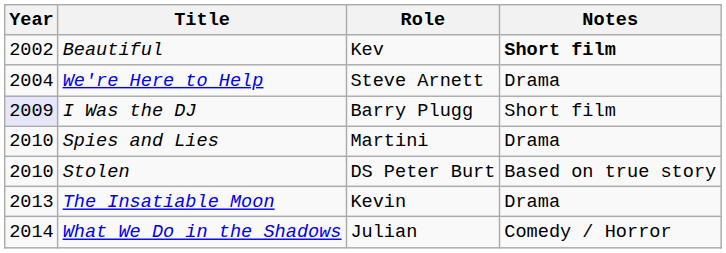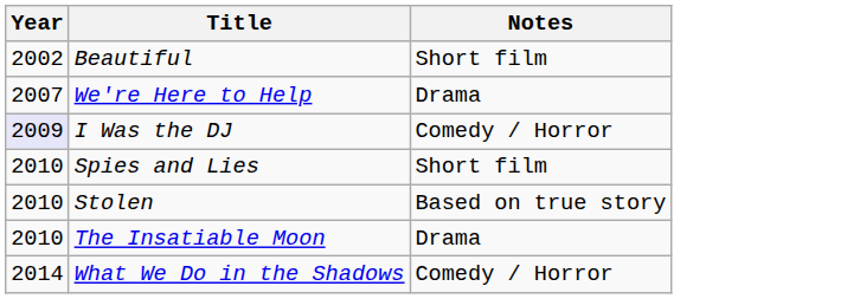 <table class="wikitable sortable">
 <tr>
 <th>Year</th>
 <th>Title</th>
-<th>Role</th>
 <th class="unsortable">Notes</th>
 </tr>
 <tr>
 <td>2002</td>
 <td><em>Beautiful</em></td>
-<td>Kev</td>
-<td><strong>Short film</strong></td>
+<td>Short film</td>
 </tr>
 <tr>
-<td>2004</td>
+<td>2007</td>
 <td><em><a href='#'>We're Here to Help</a></em></td>
-<td>Steve Arnett</td>
 <td>Drama</td>
 </tr>
 <tr>
 <td style="background: lavender;">2009</td>
 <td><em>I Was the DJ</em></td>
-<td>Barry Plugg</td>
+<td>Comedy / Horror</td>
+</tr>
+<tr>
+<td>2010</td>
+<td><em>Spies and Lies</em></td>
 <td>Short film</td>
 </tr>
 <tr>
 <td>2010</td>
-<td><em>Spies and Lies</em></td>
-<td>Martini</td>
-<td>Drama</td>
+<td><em>Stolen</em></td>
+<td>Based on true story</td>
 </tr>
 <tr>
 <td>2010</td>
-<td><em>Stolen</em></td>
-<td>DS Peter Burt</td>
-<td>Based on true story</td>
-</tr>
-<tr>
-<td>2013</td>
 <td><em><a href='#'>The Insatiable Moon</a></em></td>
-<td>Kevin</td>
 <td>Drama</td>
 </tr>
 <tr>
 <td>2014</td>
 <td><em><a href='#'>What We Do in the Shadows</a></em></td>
-<td>Julian</td>
 <td>Comedy / Horror</td>
 </tr>
 </table>
